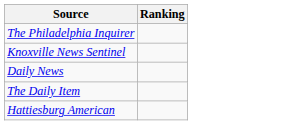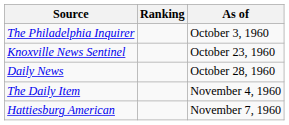 <table class="wikitable">
 <tr>
 <th>Source</th>
 <th>Ranking</th>
+<th>As of</th>
 </tr>
 <tr>
 <td align="left"><em><a href='#'>The Philadelphia Inquirer</a></em></td>
 <td></td>
+<td>October 3, 1960</td>
 </tr>
 <tr>
 <td align="left"><em><a href='#'>Knoxville News Sentinel</a></em></td>
 <td></td>
+<td>October 23, 1960</td>
 </tr>
 <tr>
 <td align="left"><em><a href='#'>Daily News</a></em></td>
 <td></td>
+<td>October 28, 1960</td>
 </tr>
 <tr>
 <td align="left"><em><a href='#'>The Daily Item</a></em></td>
 <td></td>
+<td>November 4, 1960</td>
 </tr>
 <tr>
 <td align="left"><em><a href='#'>Hattiesburg American</a></em></td>
 <td></td>
+<td>November 7, 1960</td>
 </tr>
 </table>
